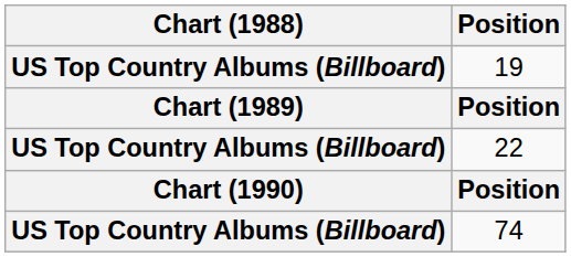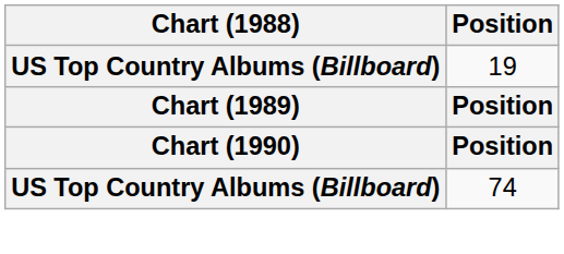 <table class="wikitable plainrowheaders" style="text-align:center">
 <tr>
 <th scope="col">Chart (1988)</th>
 <th scope="col">Position</th>
 </tr>
 <tr>
 <th scope="row">US Top Country Albums (<em>Billboard</em>)</th>
 <td>19</td>
 </tr>
 <tr>
 <th scope="col">Chart (1989)</th>
 <th scope="col">Position</th>
 </tr>
 <tr>
-<th scope="row">US Top Country Albums (<em>Billboard</em>)</th>
-<td>22</td>
-</tr>
-<tr>
 <th scope="col">Chart (1990)</th>
 <th scope="col">Position</th>
 </tr>
 <tr>
 <th scope="row">US Top Country Albums (<em>Billboard</em>)</th>
 <td>74</td>
 </tr>
 </table>
